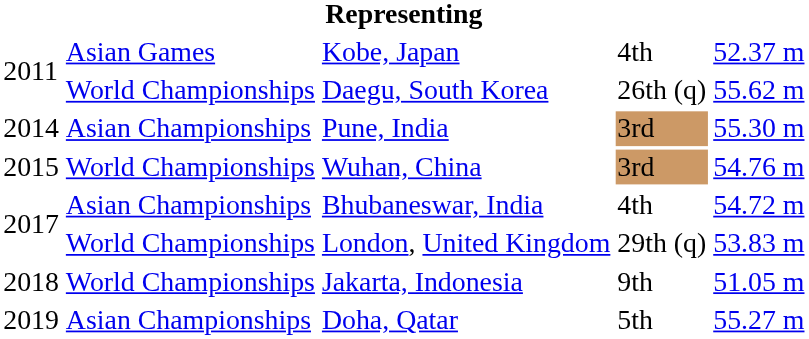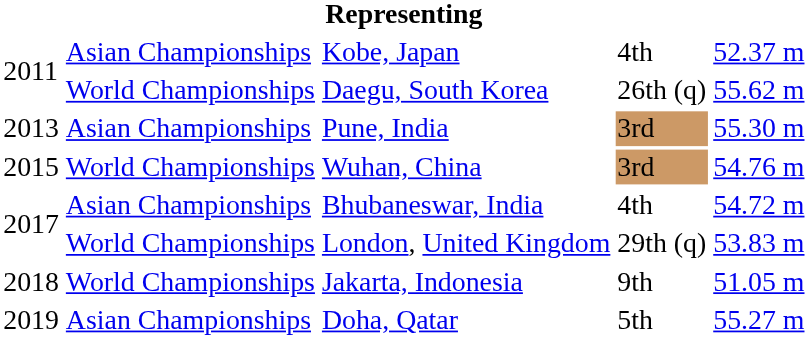 <table>
 <tr>
 <th colspan="5">Representing </th>
 </tr>
 <tr>
 <td rowspan=2>2011</td>
-<td><a href='#'>Asian Games</a></td>
+<td><a href='#'>Asian Championships</a></td>
 <td><a href='#'>Kobe, Japan</a></td>
 <td>4th</td>
 <td><a href='#'>52.37 m</a></td>
 </tr>
 <tr>
 <td><a href='#'>World Championships</a></td>
 <td><a href='#'>Daegu, South Korea</a></td>
 <td>26th (q)</td>
 <td><a href='#'>55.62 m</a></td>
 </tr>
 <tr>
-<td>2014</td>
+<td>2013</td>
 <td><a href='#'>Asian Championships</a></td>
 <td><a href='#'>Pune, India</a></td>
 <td bgcolor=cc9966>3rd</td>
 <td><a href='#'>55.30 m</a></td>
 </tr>
 <tr>
 <td>2015</td>
 <td><a href='#'>World Championships</a></td>
 <td><a href='#'>Wuhan, China</a></td>
 <td bgcolor=cc9966>3rd</td>
 <td><a href='#'>54.76 m</a></td>
 </tr>
 <tr>
 <td rowspan=2>2017</td>
 <td><a href='#'>Asian Championships</a></td>
 <td><a href='#'>Bhubaneswar, India</a></td>
 <td>4th</td>
 <td><a href='#'>54.72 m</a></td>
 </tr>
 <tr>
 <td><a href='#'>World Championships</a></td>
 <td><a href='#'>London</a>, <a href='#'>United Kingdom</a></td>
 <td>29th (q)</td>
 <td><a href='#'>53.83 m</a></td>
 </tr>
 <tr>
 <td>2018</td>
 <td><a href='#'>World Championships</a></td>
 <td><a href='#'>Jakarta, Indonesia</a></td>
 <td>9th</td>
 <td><a href='#'>51.05 m</a></td>
 </tr>
 <tr>
 <td>2019</td>
 <td><a href='#'>Asian Championships</a></td>
 <td><a href='#'>Doha, Qatar</a></td>
 <td>5th</td>
 <td><a href='#'>55.27 m</a></td>
 </tr>
 </table>
